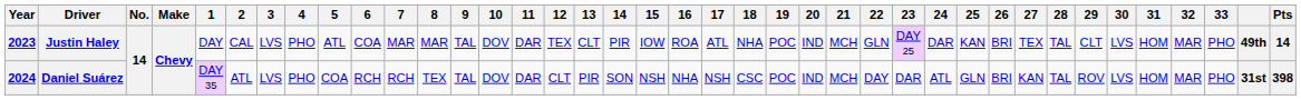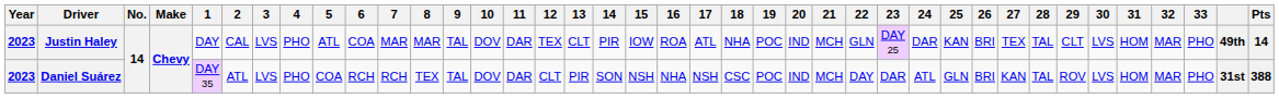 <table class="wikitable" style="text-align:center; font-size:75%">
 <tr>
 <th>Year</th>
 <th>Driver</th>
 <th>No.</th>
 <th>Make</th>
 <th>1</th>
 <th>2</th>
 <th>3</th>
 <th>4</th>
 <th>5</th>
 <th>6</th>
 <th>7</th>
 <th>8</th>
 <th>9</th>
 <th>10</th>
 <th>11</th>
 <th>12</th>
 <th>13</th>
 <th>14</th>
 <th>15</th>
 <th>16</th>
 <th>17</th>
 <th>18</th>
 <th>19</th>
 <th>20</th>
 <th>21</th>
 <th>22</th>
 <th>23</th>
 <th>24</th>
 <th>25</th>
 <th>26</th>
 <th>27</th>
 <th>28</th>
 <th>29</th>
 <th>30</th>
 <th>31</th>
 <th>32</th>
 <th>33</th>
 <th></th>
 <th>Pts</th>
 </tr>
 <tr>
 <th><a href='#'>2023</a></th>
 <th rowspan=1><a href='#'>Justin Haley</a></th>
 <th rowspan=2>14</th>
 <th rowspan=2><a href='#'>Chevy</a></th>
 <td><a href='#'>DAY</a></td>
 <td><a href='#'>CAL</a></td>
 <td><a href='#'>LVS</a></td>
 <td><a href='#'>PHO</a></td>
 <td><a href='#'>ATL</a></td>
 <td><a href='#'>COA</a></td>
 <td><a href='#'>MAR</a></td>
 <td><a href='#'>MAR</a></td>
 <td><a href='#'>TAL</a></td>
 <td><a href='#'>DOV</a></td>
 <td><a href='#'>DAR</a></td>
 <td><a href='#'>TEX</a></td>
 <td><a href='#'>CLT</a></td>
 <td><a href='#'>PIR</a></td>
 <td><a href='#'>IOW</a></td>
 <td><a href='#'>ROA</a></td>
 <td><a href='#'>ATL</a></td>
 <td><a href='#'>NHA</a></td>
 <td><a href='#'>POC</a></td>
 <td><a href='#'>IND</a></td>
 <td><a href='#'>MCH</a></td>
 <td><a href='#'>GLN</a></td>
 <td style="background:#EFCFFF;"><a href='#'>DAY</a><br><small>25</small></td>
 <td><a href='#'>DAR</a></td>
 <td><a href='#'>KAN</a></td>
 <td><a href='#'>BRI</a></td>
 <td><a href='#'>TEX</a></td>
 <td><a href='#'>TAL</a></td>
 <td><a href='#'>CLT</a></td>
 <td><a href='#'>LVS</a></td>
 <td><a href='#'>HOM</a></td>
 <td><a href='#'>MAR</a></td>
 <td><a href='#'>PHO</a></td>
 <th>49th</th>
 <th>14</th>
 </tr>
 <tr>
-<th><a href='#'>2024</a></th>
+<th><a href='#'>2023</a></th>
 <th><a href='#'>Daniel Suárez</a></th>
 <td style="background:#EFCFFF;"><a href='#'>DAY</a><br><small>35</small></td>
 <td><a href='#'>ATL</a></td>
 <td><a href='#'>LVS</a></td>
 <td><a href='#'>PHO</a></td>
 <td><a href='#'>COA</a></td>
 <td><a href='#'>RCH</a></td>
 <td><a href='#'>RCH</a></td>
 <td><a href='#'>TEX</a></td>
 <td><a href='#'>TAL</a></td>
 <td><a href='#'>DOV</a></td>
 <td><a href='#'>DAR</a></td>
 <td><a href='#'>CLT</a></td>
 <td><a href='#'>PIR</a></td>
 <td><a href='#'>SON</a></td>
 <td><a href='#'>NSH</a></td>
 <td><a href='#'>NHA</a></td>
 <td><a href='#'>NSH</a></td>
 <td><a href='#'>CSC</a></td>
 <td><a href='#'>POC</a></td>
 <td><a href='#'>IND</a></td>
 <td><a href='#'>MCH</a></td>
 <td><a href='#'>DAY</a></td>
 <td><a href='#'>DAR</a></td>
 <td><a href='#'>ATL</a></td>
 <td><a href='#'>GLN</a></td>
 <td><a href='#'>BRI</a></td>
 <td><a href='#'>KAN</a></td>
 <td><a href='#'>TAL</a></td>
 <td><a href='#'>ROV</a></td>
 <td><a href='#'>LVS</a></td>
 <td><a href='#'>HOM</a></td>
 <td><a href='#'>MAR</a></td>
 <td><a href='#'>PHO</a></td>
 <th>31st</th>
-<th>398</th>
+<th>388</th>
 </tr>
 </table>
